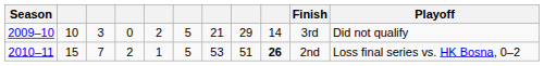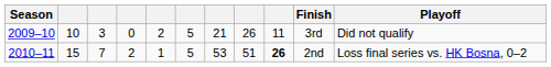 <table class="wikitable" style="text-align:center;font-size:95%;">
 <tr>
 <th width=60>Season</th>
 <th width=30></th>
 <th width=30></th>
 <th width=30></th>
 <th width=30></th>
 <th width=30></th>
 <th width=30></th>
 <th width=30></th>
 <th width=30></th>
 <th width=40>Finish</th>
 <th width=260>Playoff</th>
 </tr>
 <tr>
 <td><a href='#'>2009–10</a></td>
 <td>10</td>
 <td>3</td>
 <td>0</td>
 <td>2</td>
 <td>5</td>
 <td>21</td>
-<td>29</td>
-<td>14</td>
+<td>26</td>
+<td>11</td>
 <td>3rd</td>
 <td style="text-align:left;">Did not qualify</td>
 </tr>
 <tr>
 <td><a href='#'>2010–11</a></td>
 <td>15</td>
 <td>7</td>
 <td>2</td>
 <td>1</td>
 <td>5</td>
 <td>53</td>
 <td>51</td>
 <td><strong>26</strong></td>
 <td>2nd</td>
 <td style="text-align:left;">Loss final series vs. <a href='#'>HK Bosna</a>, 0–2</td>
 </tr>
 </table>
